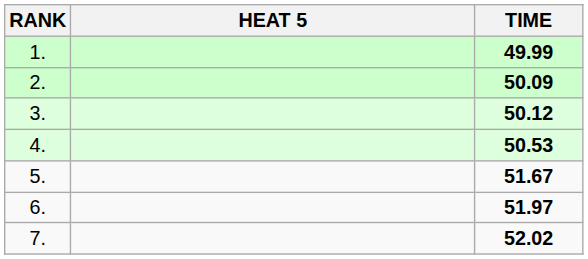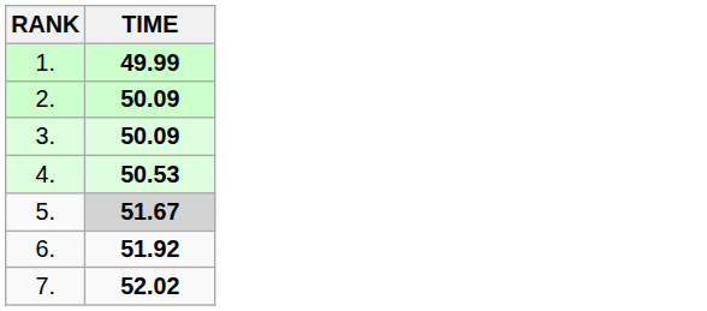 <table class="wikitable" style="border-collapse: collapse; font-size: 90%;">
 <tr>
 <th>RANK</th>
-<th style="width: 20em">HEAT 5</th>
 <th style="width: 5em">TIME</th>
 </tr>
 <tr style="background:#ccffcc;">
 <td align="center">1.</td>
-<td></td>
 <td align="center"><strong>49.99 </strong></td>
 </tr>
 <tr style="background:#ccffcc;">
 <td align="center">2.</td>
-<td></td>
 <td align="center"><strong>50.09 </strong></td>
 </tr>
 <tr style="background:#ddffdd;">
 <td align="center">3.</td>
-<td></td>
-<td align="center"><strong>50.12 </strong></td>
+<td align="center"><strong>50.09 </strong></td>
 </tr>
 <tr style="background:#ddffdd;">
 <td align="center">4.</td>
-<td></td>
 <td align="center"><strong>50.53 </strong></td>
 </tr>
 <tr>
 <td align="center">5.</td>
-<td></td>
-<td align="center"><strong>51.67 </strong></td>
+<td align="center" style="background: lightgrey;"><strong>51.67 </strong></td>
 </tr>
 <tr>
 <td align="center">6.</td>
-<td></td>
-<td align="center"><strong>51.97 </strong></td>
+<td align="center"><strong>51.92 </strong></td>
 </tr>
 <tr>
 <td align="center">7.</td>
-<td></td>
 <td align="center"><strong>52.02</strong></td>
 </tr>
 </table>
